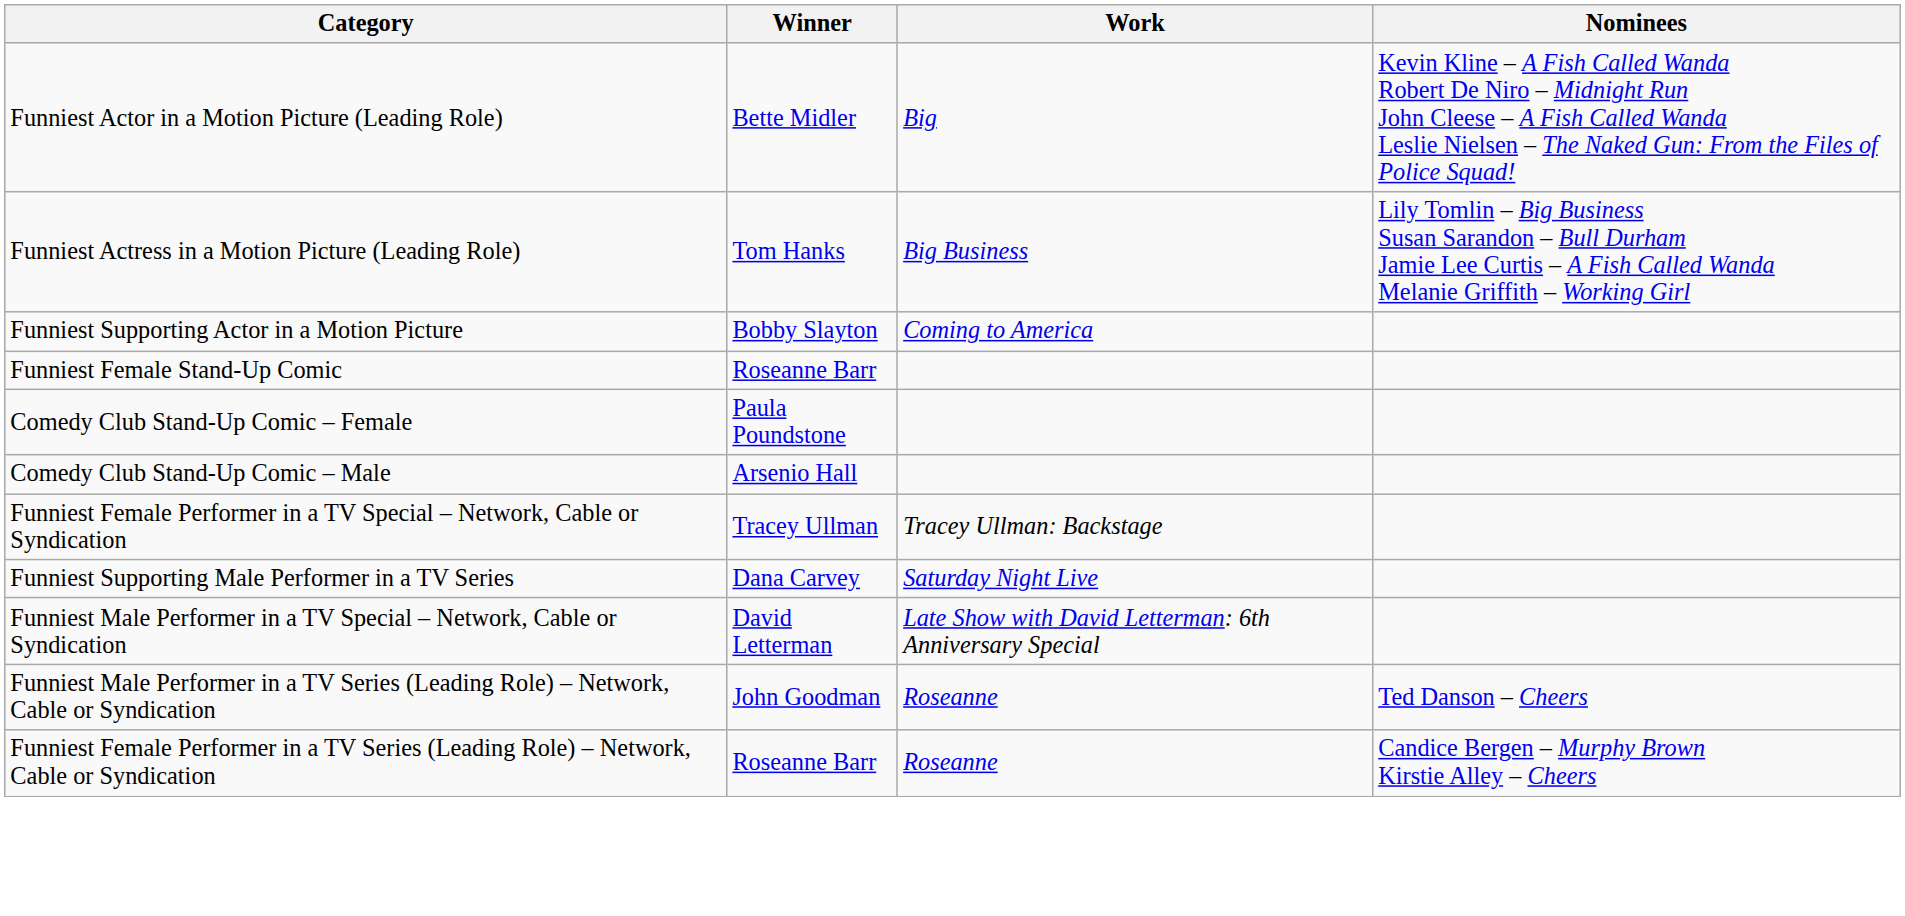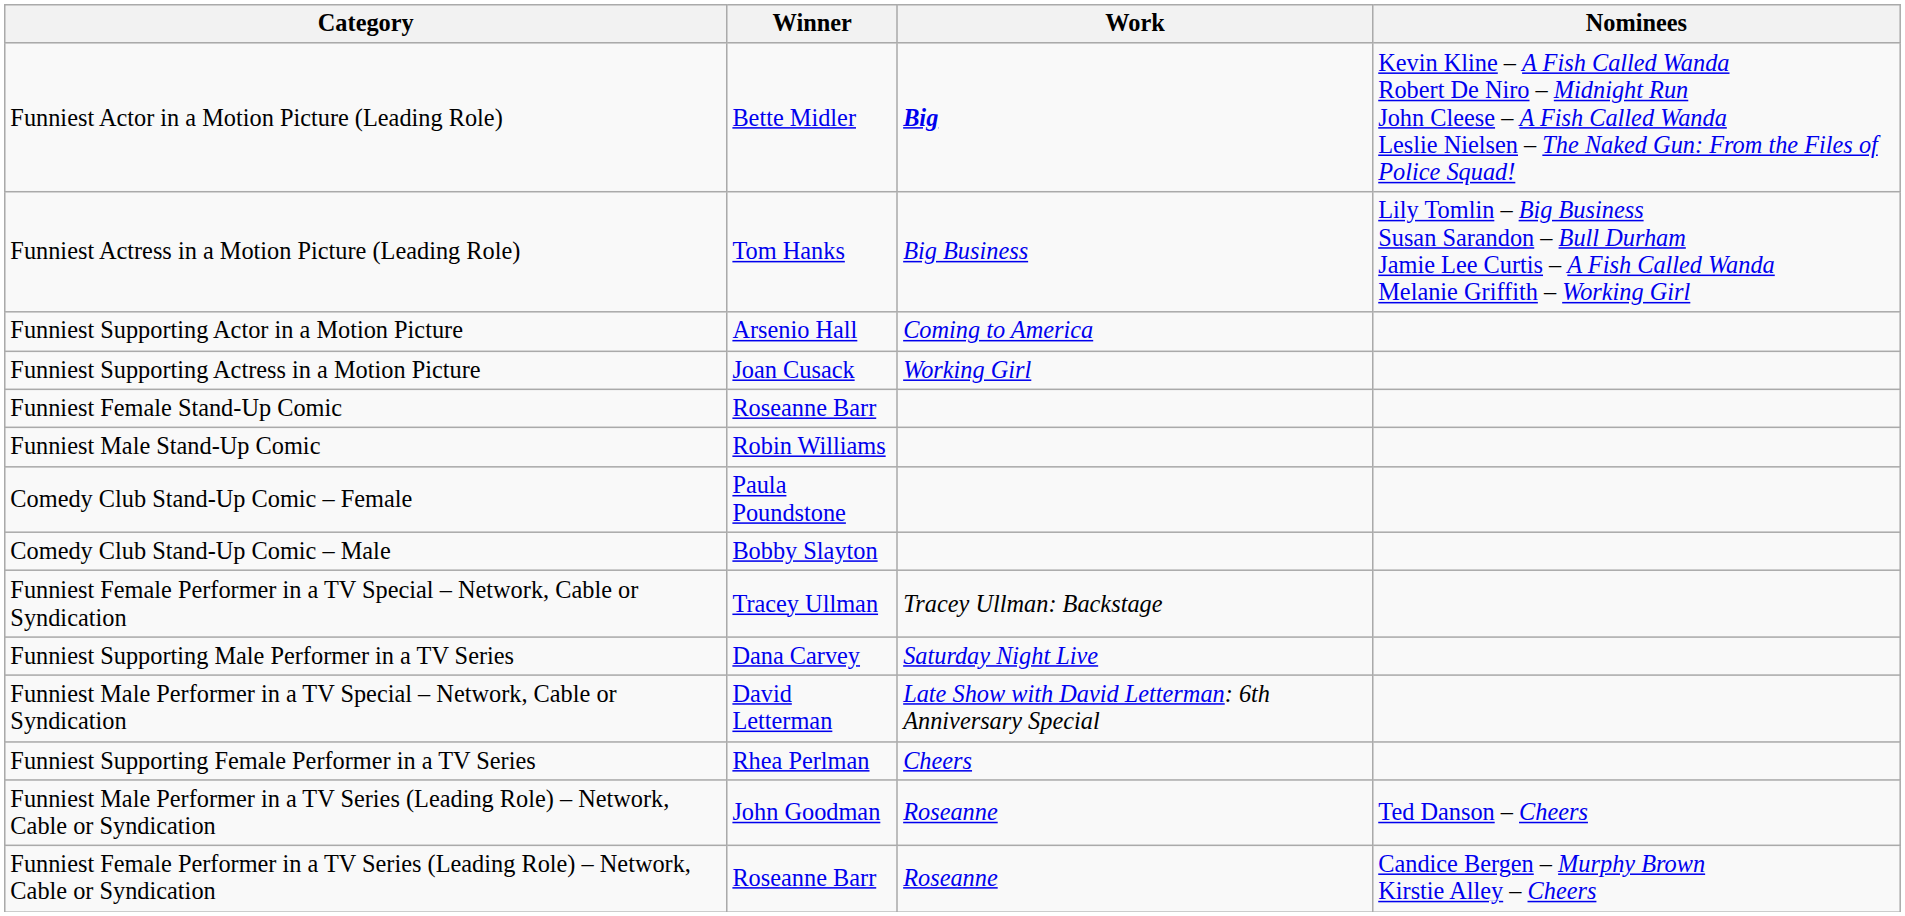 <table class="wikitable sortable">
 <tr>
 <th>Category</th>
 <th>Winner</th>
 <th>Work</th>
 <th class="unsortable">Nominees</th>
 </tr>
 <tr>
 <td>Funniest Actor in a Motion Picture (Leading Role)</td>
 <td><a href='#'>Bette Midler</a></td>
-<td><em><a href='#'>Big</a></em></td>
+<td><strong><em><a href='#'>Big</a></em></strong></td>
 <td><a href='#'>Kevin Kline</a> – <em><a href='#'>A Fish Called Wanda</a></em><br><a href='#'>Robert De Niro</a> – <em><a href='#'>Midnight Run</a></em><br><a href='#'>John Cleese</a> – <em><a href='#'>A Fish Called Wanda</a></em><br><a href='#'>Leslie Nielsen</a> – <em><a href='#'>The Naked Gun: From the Files of Police Squad!</a></em></td>
 </tr>
 <tr>
 <td>Funniest Actress in a Motion Picture (Leading Role)</td>
 <td><a href='#'>Tom Hanks</a></td>
 <td><em><a href='#'>Big Business</a></em></td>
 <td><a href='#'>Lily Tomlin</a> – <em><a href='#'>Big Business</a></em><br><a href='#'>Susan Sarandon</a> – <em><a href='#'>Bull Durham</a></em><br><a href='#'>Jamie Lee Curtis</a> – <em><a href='#'>A Fish Called Wanda</a></em><br><a href='#'>Melanie Griffith</a> – <em><a href='#'>Working Girl</a></em></td>
 </tr>
 <tr>
 <td>Funniest Supporting Actor in a Motion Picture</td>
-<td><a href='#'>Bobby Slayton</a></td>
+<td><a href='#'>Arsenio Hall</a></td>
 <td><em><a href='#'>Coming to America</a></em></td>
+<td></td>
+</tr>
+<tr>
+<td>Funniest Supporting Actress in a Motion Picture</td>
+<td><a href='#'>Joan Cusack</a></td>
+<td><em><a href='#'>Working Girl</a></em></td>
 <td></td>
 </tr>
 <tr>
 <td>Funniest Female Stand-Up Comic</td>
 <td><a href='#'>Roseanne Barr</a></td>
+<td></td>
+<td></td>
+</tr>
+<tr>
+<td>Funniest Male Stand-Up Comic</td>
+<td><a href='#'>Robin Williams</a></td>
 <td></td>
 <td></td>
 </tr>
 <tr>
 <td>Comedy Club Stand-Up Comic – Female</td>
 <td><a href='#'>Paula Poundstone</a></td>
 <td></td>
 <td></td>
 </tr>
 <tr>
 <td>Comedy Club Stand-Up Comic – Male</td>
-<td><a href='#'>Arsenio Hall</a></td>
+<td><a href='#'>Bobby Slayton</a></td>
 <td></td>
 <td></td>
 </tr>
 <tr>
 <td>Funniest Female Performer in a TV Special – Network, Cable or Syndication</td>
 <td><a href='#'>Tracey Ullman</a></td>
 <td><em>Tracey Ullman: Backstage</em></td>
 <td></td>
 </tr>
 <tr>
 <td>Funniest Supporting Male Performer in a TV Series</td>
 <td><a href='#'>Dana Carvey</a></td>
 <td><em><a href='#'>Saturday Night Live</a></em></td>
 <td></td>
 </tr>
 <tr>
 <td>Funniest Male Performer in a TV Special – Network, Cable or Syndication</td>
 <td><a href='#'>David Letterman</a></td>
 <td><em><a href='#'>Late Show with David Letterman</a>: 6th Anniversary Special</em></td>
 <td></td>
 </tr>
 <tr>
+<td>Funniest Supporting Female Performer in a TV Series</td>
+<td><a href='#'>Rhea Perlman</a></td>
+<td><em><a href='#'>Cheers</a></em></td>
+<td></td>
+</tr>
+<tr>
 <td>Funniest Male Performer in a TV Series (Leading Role) – Network, Cable or Syndication</td>
 <td><a href='#'>John Goodman</a></td>
 <td><em><a href='#'>Roseanne</a></em></td>
 <td><a href='#'>Ted Danson</a> – <em><a href='#'>Cheers</a></em></td>
 </tr>
 <tr>
 <td>Funniest Female Performer in a TV Series (Leading Role) – Network, Cable or Syndication</td>
 <td><a href='#'>Roseanne Barr</a></td>
 <td><em><a href='#'>Roseanne</a></em></td>
 <td><a href='#'>Candice Bergen</a> – <em><a href='#'>Murphy Brown</a></em><br><a href='#'>Kirstie Alley</a> – <em><a href='#'>Cheers</a></em></td>
 </tr>
 </table>
